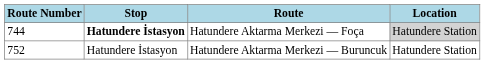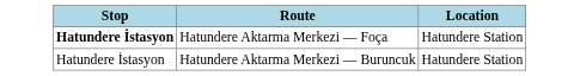 <table class="toccolours" cellpadding="3" border="1" style="margin:1em auto; border-collapse:collapse">
 <tr style="background:lightblue;">
-<th>Route Number</th>
 <th>Stop</th>
 <th>Route</th>
 <th>Location</th>
 </tr>
 <tr>
-<td>744</td>
 <td><strong>Hatundere İstasyon</strong></td>
 <td>Hatundere Aktarma Merkezi — Foça</td>
-<td style="background: lightgrey;">Hatundere Station</td>
+<td>Hatundere Station</td>
 </tr>
 <tr>
-<td>752</td>
 <td>Hatundere İstasyon</td>
 <td>Hatundere Aktarma Merkezi — Buruncuk</td>
 <td>Hatundere Station</td>
 </tr>
 </table>
